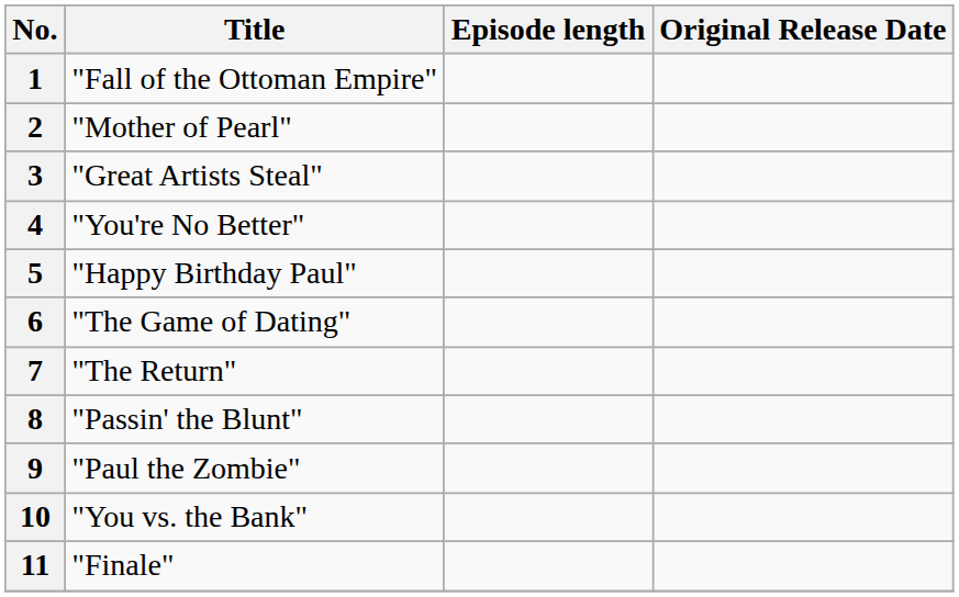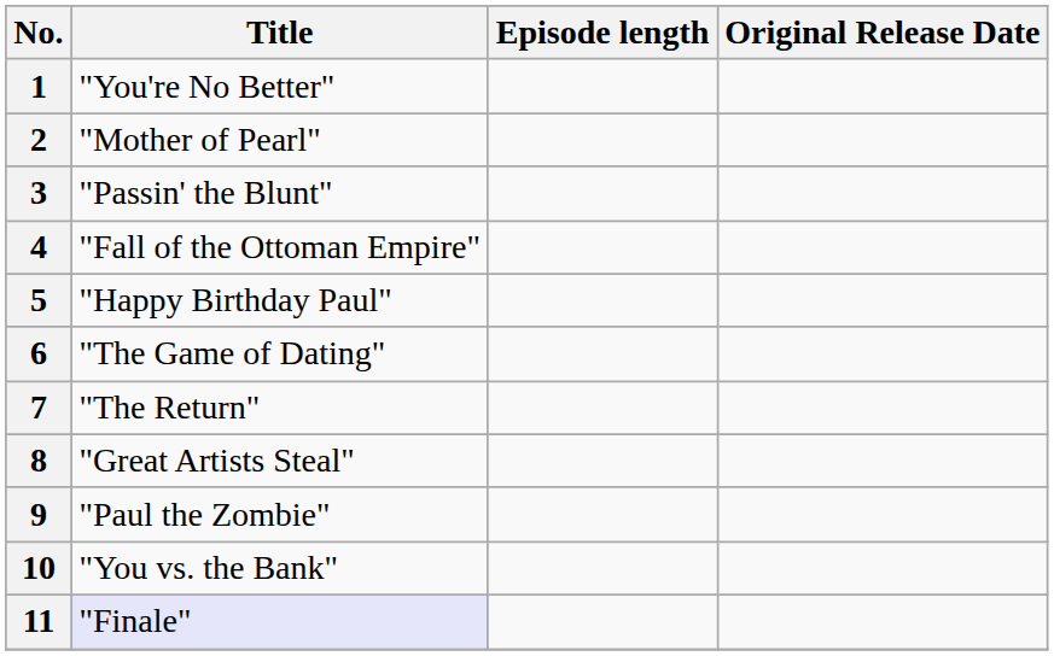 <table class="wikitable">
 <tr>
 <th>No.</th>
 <th>Title</th>
 <th>Episode length</th>
 <th>Original Release Date</th>
 </tr>
 <tr>
 <th>1</th>
-<td>"Fall of the Ottoman Empire"</td>
+<td>"You're No Better"</td>
 <td></td>
 <td></td>
 </tr>
 <tr>
 <th>2</th>
 <td>"Mother of Pearl"</td>
 <td></td>
 <td></td>
 </tr>
 <tr>
 <th>3</th>
-<td>"Great Artists Steal"</td>
+<td>"Passin' the Blunt"</td>
 <td></td>
 <td></td>
 </tr>
 <tr>
 <th>4</th>
-<td>"You're No Better"</td>
+<td>"Fall of the Ottoman Empire"</td>
 <td></td>
 <td></td>
 </tr>
 <tr>
 <th>5</th>
 <td>"Happy Birthday Paul"</td>
 <td></td>
 <td></td>
 </tr>
 <tr>
 <th>6</th>
 <td>"The Game of Dating"</td>
 <td></td>
 <td></td>
 </tr>
 <tr>
 <th>7</th>
 <td>"The Return"</td>
 <td></td>
 <td></td>
 </tr>
 <tr>
 <th>8</th>
-<td>"Passin' the Blunt"</td>
+<td>"Great Artists Steal"</td>
 <td></td>
 <td></td>
 </tr>
 <tr>
 <th>9</th>
 <td>"Paul the Zombie"</td>
 <td></td>
 <td></td>
 </tr>
 <tr>
 <th>10</th>
 <td>"You vs. the Bank"</td>
 <td></td>
 <td></td>
 </tr>
 <tr>
 <th>11</th>
-<td>"Finale"</td>
+<td style="background: lavender;">"Finale"</td>
 <td></td>
 <td></td>
 </tr>
 <tr>
 </tr>
 </table>
